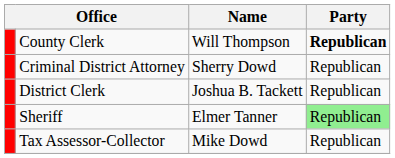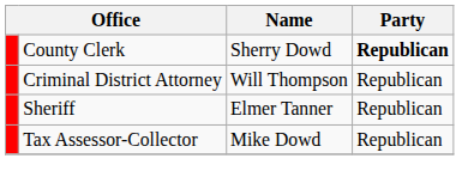 <table class="wikitable">
 <tr>
 <th colspan="2" align="center" valign="bottom">Office</th>
 <th align="center" valign="bottom">Name</th>
 <th align="center" valign="bottom">Party</th>
 </tr>
 <tr>
 <td bgcolor="red"> </td>
 <td>County Clerk</td>
-<td>Will Thompson</td>
+<td>Sherry Dowd</td>
 <td><strong>Republican</strong></td>
 </tr>
 <tr>
 <td bgcolor="red"> </td>
 <td>Criminal District Attorney</td>
-<td>Sherry Dowd</td>
-<td>Republican</td>
-</tr>
-<tr>
-<td bgcolor="red"> </td>
-<td>District Clerk</td>
-<td>Joshua B. Tackett</td>
+<td>Will Thompson</td>
 <td>Republican</td>
 </tr>
 <tr>
 <td bgcolor="red"> </td>
 <td>Sheriff</td>
 <td>Elmer Tanner</td>
-<td style="background: lightgreen;">Republican</td>
+<td>Republican</td>
 </tr>
 <tr>
 <td bgcolor="red"> </td>
 <td>Tax Assessor-Collector</td>
 <td>Mike Dowd</td>
 <td>Republican</td>
 </tr>
 <tr>
 </tr>
 </table>
